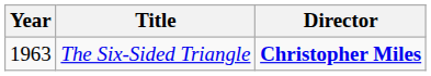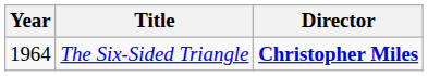 <table class="wikitable">
 <tr>
 <th>Year</th>
 <th>Title</th>
 <th>Director</th>
 </tr>
 <tr>
-<td>1963</td>
+<td>1964</td>
 <td><em><a href='#'>The Six-Sided Triangle</a></em></td>
 <td><strong><a href='#'>Christopher Miles</a></strong></td>
 </tr>
 </table>
